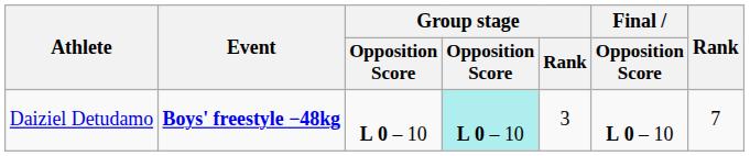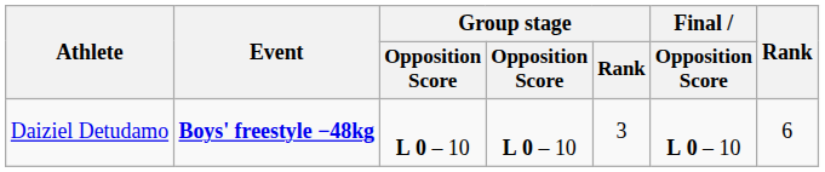 <table class="wikitable" style="font-size:90%">
 <tr>
 <th rowspan=2>Athlete</th>
 <th rowspan=2>Event</th>
 <th colspan=3>Group stage</th>
 <th>Final / </th>
 <th rowspan=2>Rank</th>
 </tr>
 <tr style="font-size:95%">
 <th>Opposition<br>Score</th>
 <th>Opposition<br>Score</th>
 <th>Rank</th>
 <th>Opposition<br>Score</th>
 </tr>
 <tr align=center>
 <td align=left><a href='#'>Daiziel Detudamo</a></td>
 <td align=left><strong><a href='#'>Boys' freestyle −48kg</a></strong></td>
 <td><br><strong>L</strong> <strong>0</strong> – 10 <sup></sup></td>
-<td style="background: paleturquoise;"><br><strong>L</strong> <strong>0</strong> – 10 <sup></sup></td>
+<td><br><strong>L</strong> <strong>0</strong> – 10 <sup></sup></td>
 <td>3 </td>
 <td><br><strong>L</strong> <strong>0</strong> – 10 <sup></sup></td>
-<td>7</td>
+<td>6</td>
 </tr>
 </table>
